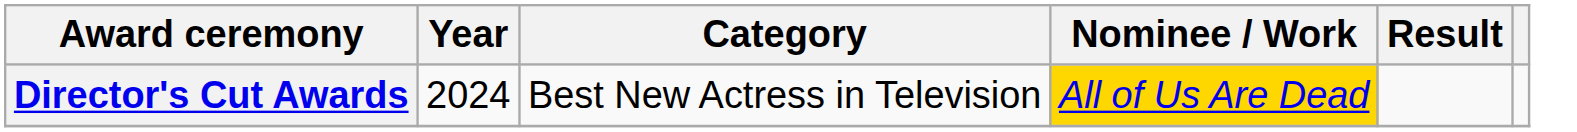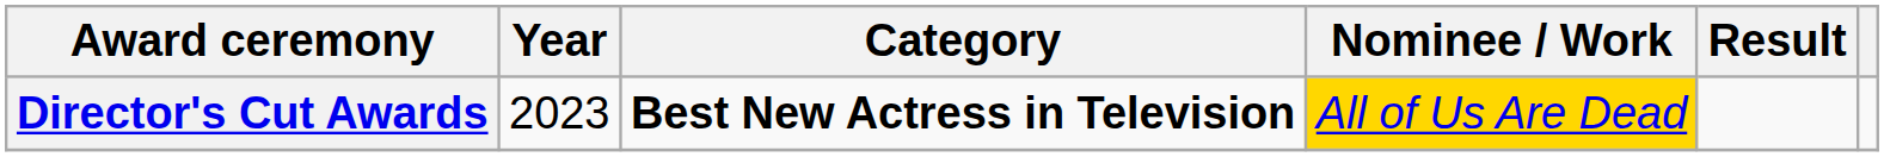 <table class="wikitable plainrowheaders sortable">
 <tr>
 <th scope="col">Award ceremony</th>
 <th scope="col">Year</th>
 <th scope="col">Category</th>
 <th scope="col">Nominee / Work</th>
 <th scope="col">Result</th>
 <th scope="col" class="unsortable"></th>
 </tr>
 <tr>
 <th scope="row" rowspan=1><a href='#'>Director's Cut Awards</a></th>
-<td align="center" rowspan= 1>2024</td>
-<td>Best New Actress in Television</td>
+<td align="center" rowspan= 1>2023</td>
+<td><strong>Best New Actress in Television</strong></td>
 <td style="background: gold;"><em><a href='#'>All of Us Are Dead</a></em></td>
 <td></td>
 <td rowspan=1 align="center"></td>
 </tr>
 <tr>
 </tr>
 </table>
